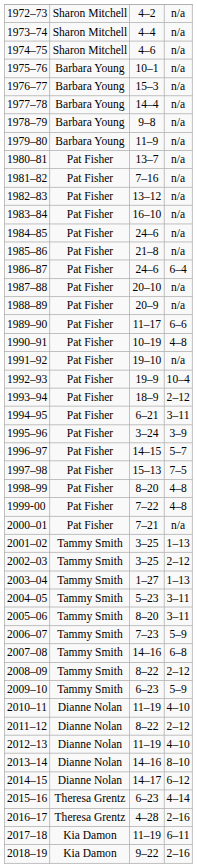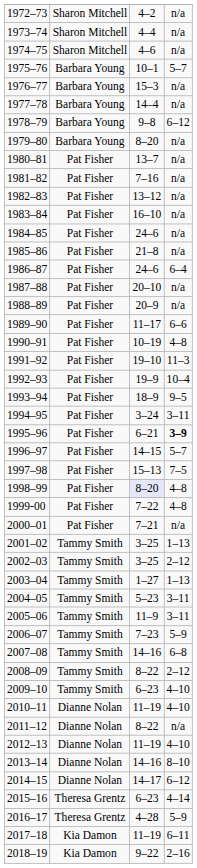 <table class="wikitable" style="text-align:center">
 <tr>
 </tr>
 <tr>
 <td style="text-align:left">1972–73</td>
 <td>Sharon Mitchell</td>
 <td>4–2</td>
 <td>n/a</td>
 </tr>
 <tr>
 <td style="text-align:left">1973–74</td>
 <td>Sharon Mitchell</td>
 <td>4–4</td>
 <td>n/a</td>
 </tr>
 <tr>
 <td style="text-align:left">1974–75</td>
 <td>Sharon Mitchell</td>
 <td>4–6</td>
 <td>n/a</td>
 </tr>
 <tr>
 <td style="text-align:left">1975–76</td>
 <td>Barbara Young</td>
 <td>10–1</td>
-<td>n/a</td>
+<td>5–7</td>
 </tr>
 <tr>
 <td style="text-align:left">1976–77</td>
 <td>Barbara Young</td>
 <td>15–3</td>
 <td>n/a</td>
 </tr>
 <tr>
 <td style="text-align:left">1977–78</td>
 <td>Barbara Young</td>
 <td>14–4</td>
 <td>n/a</td>
 </tr>
 <tr>
 <td style="text-align:left">1978–79</td>
 <td>Barbara Young</td>
 <td>9–8</td>
-<td>n/a</td>
+<td>6–12</td>
 </tr>
 <tr>
 <td style="text-align:left">1979–80</td>
 <td>Barbara Young</td>
-<td>11–9</td>
+<td>8–20</td>
 <td>n/a</td>
 </tr>
 <tr>
 <td style="text-align:left">1980–81</td>
 <td>Pat Fisher</td>
 <td>13–7</td>
 <td>n/a</td>
 </tr>
 <tr>
 <td style="text-align:left">1981–82</td>
 <td>Pat Fisher</td>
 <td>7–16</td>
 <td>n/a</td>
 </tr>
 <tr>
 <td style="text-align:left">1982–83</td>
 <td>Pat Fisher</td>
 <td>13–12</td>
 <td>n/a</td>
 </tr>
 <tr>
 <td style="text-align:left">1983–84</td>
 <td>Pat Fisher</td>
 <td>16–10</td>
 <td>n/a</td>
 </tr>
 <tr>
 <td style="text-align:left">1984–85</td>
 <td>Pat Fisher</td>
 <td>24–6</td>
 <td>n/a</td>
 </tr>
 <tr>
 <td style="text-align:left">1985–86</td>
 <td>Pat Fisher</td>
 <td>21–8</td>
 <td>n/a</td>
 </tr>
 <tr>
 <td style="text-align:left">1986–87</td>
 <td>Pat Fisher</td>
 <td>24–6</td>
 <td>6–4</td>
 </tr>
 <tr>
 <td style="text-align:left">1987–88</td>
 <td>Pat Fisher</td>
 <td>20–10</td>
 <td>n/a</td>
 </tr>
 <tr>
 <td style="text-align:left">1988–89</td>
 <td>Pat Fisher</td>
 <td>20–9</td>
 <td>n/a</td>
 </tr>
 <tr>
 <td style="text-align:left">1989–90</td>
 <td>Pat Fisher</td>
 <td>11–17</td>
 <td>6–6</td>
 </tr>
 <tr>
 <td style="text-align:left">1990–91</td>
 <td>Pat Fisher</td>
 <td>10–19</td>
 <td>4–8</td>
 </tr>
 <tr>
 <td style="text-align:left">1991–92</td>
 <td>Pat Fisher</td>
 <td>19–10</td>
-<td>n/a</td>
+<td>11–3</td>
 </tr>
 <tr>
 <td style="text-align:left">1992–93</td>
 <td>Pat Fisher</td>
 <td>19–9</td>
 <td>10–4</td>
 </tr>
 <tr>
 <td style="text-align:left">1993–94</td>
 <td>Pat Fisher</td>
 <td>18–9</td>
-<td>2–12</td>
+<td>9–5</td>
 </tr>
 <tr>
 <td style="text-align:left">1994–95</td>
 <td>Pat Fisher</td>
-<td>6–21</td>
+<td>3–24</td>
 <td>3–11</td>
 </tr>
 <tr>
 <td style="text-align:left">1995–96</td>
 <td>Pat Fisher</td>
-<td>3–24</td>
-<td>3–9</td>
+<td>6–21</td>
+<td><strong>3–9</strong></td>
 </tr>
 <tr>
 <td style="text-align:left">1996–97</td>
 <td>Pat Fisher</td>
 <td>14–15</td>
 <td>5–7</td>
 </tr>
 <tr>
 <td style="text-align:left">1997–98</td>
 <td>Pat Fisher</td>
 <td>15–13</td>
 <td>7–5</td>
 </tr>
 <tr>
 <td style="text-align:left">1998–99</td>
 <td>Pat Fisher</td>
-<td>8–20</td>
+<td style="background: lavender;">8–20</td>
 <td>4–8</td>
 </tr>
 <tr>
 <td style="text-align:left">1999-00</td>
 <td>Pat Fisher</td>
 <td>7–22</td>
 <td>4–8</td>
 </tr>
 <tr>
 <td style="text-align:left">2000–01</td>
 <td>Pat Fisher</td>
 <td>7–21</td>
 <td>n/a</td>
 </tr>
 <tr>
 <td style="text-align:left">2001–02</td>
 <td>Tammy Smith</td>
 <td>3–25</td>
 <td>1–13</td>
 </tr>
 <tr>
 <td style="text-align:left">2002–03</td>
 <td>Tammy Smith</td>
 <td>3–25</td>
 <td>2–12</td>
 </tr>
 <tr>
 <td style="text-align:left">2003–04</td>
 <td>Tammy Smith</td>
 <td>1–27</td>
 <td>1–13</td>
 </tr>
 <tr>
 <td style="text-align:left">2004–05</td>
 <td>Tammy Smith</td>
 <td>5–23</td>
 <td>3–11</td>
 </tr>
 <tr>
 <td style="text-align:left">2005–06</td>
 <td>Tammy Smith</td>
-<td>8–20</td>
+<td>11–9</td>
 <td>3–11</td>
 </tr>
 <tr>
 <td style="text-align:left">2006–07</td>
 <td>Tammy Smith</td>
 <td>7–23</td>
 <td>5–9</td>
 </tr>
 <tr>
 <td style="text-align:left">2007–08</td>
 <td>Tammy Smith</td>
 <td>14–16</td>
 <td>6–8</td>
 </tr>
 <tr>
 <td style="text-align:left">2008–09</td>
 <td>Tammy Smith</td>
 <td>8–22</td>
 <td>2–12</td>
 </tr>
 <tr>
 <td style="text-align:left">2009–10</td>
 <td>Tammy Smith</td>
 <td>6–23</td>
-<td>5–9</td>
+<td>4–10</td>
 </tr>
 <tr>
 <td style="text-align:left">2010–11</td>
 <td>Dianne Nolan</td>
 <td>11–19</td>
 <td>4–10</td>
 </tr>
 <tr>
 <td style="text-align:left">2011–12</td>
 <td>Dianne Nolan</td>
 <td>8–22</td>
-<td>2–12</td>
+<td>n/a</td>
 </tr>
 <tr>
 <td style="text-align:left">2012–13</td>
 <td>Dianne Nolan</td>
 <td>11–19</td>
 <td>4–10</td>
 </tr>
 <tr>
 <td style="text-align:left">2013–14</td>
 <td>Dianne Nolan</td>
 <td>14–16</td>
 <td>8–10</td>
 </tr>
 <tr>
 <td style="text-align:left">2014–15</td>
 <td>Dianne Nolan</td>
 <td>14–17</td>
 <td>6–12</td>
 </tr>
 <tr>
 <td style="text-align:left">2015–16</td>
 <td>Theresa Grentz</td>
 <td>6–23</td>
 <td>4–14</td>
 </tr>
 <tr>
 <td style="text-align:left">2016–17</td>
 <td>Theresa Grentz</td>
 <td>4–28</td>
-<td>2–16</td>
+<td>5–9</td>
 </tr>
 <tr>
 <td style="text-align:left">2017–18</td>
 <td>Kia Damon</td>
 <td>11–19</td>
 <td>6–11</td>
 </tr>
 <tr>
 <td style="text-align:left">2018–19</td>
 <td>Kia Damon</td>
 <td>9–22</td>
 <td>2–16</td>
 </tr>
 </table>
